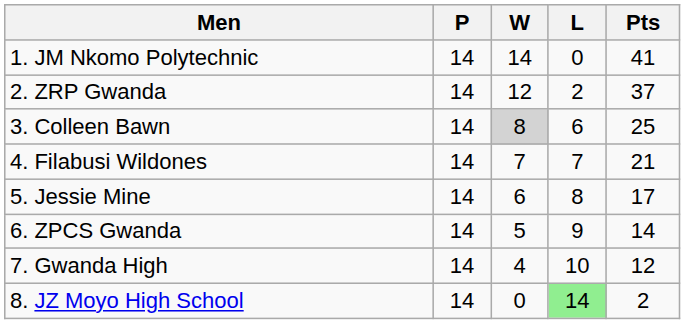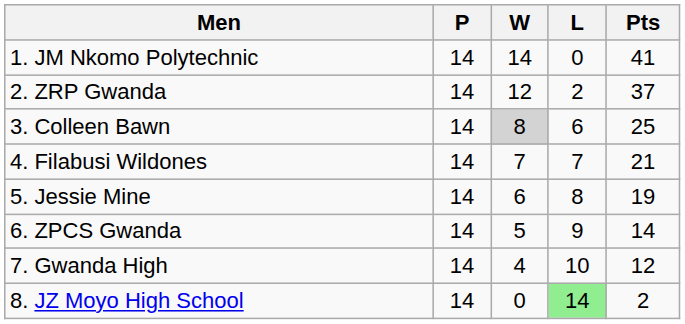 <table class="wikitable" width=35% style="font-size:90%; text-align:center;">
 <tr>
 <th>Men</th>
 <th>P</th>
 <th>W</th>
 <th>L</th>
 <th>Pts</th>
 </tr>
 <tr>
 <td align=left>1. JM Nkomo Polytechnic</td>
 <td>14</td>
 <td>14</td>
 <td>0</td>
 <td>41</td>
 </tr>
 <tr>
 <td align=left>2. ZRP Gwanda</td>
 <td>14</td>
 <td>12</td>
 <td>2</td>
 <td>37</td>
 </tr>
 <tr>
 <td align=left>3. Colleen Bawn</td>
 <td>14</td>
 <td style="background: lightgrey;">8</td>
 <td>6</td>
 <td>25</td>
 </tr>
 <tr>
 <td align=left>4. Filabusi Wildones</td>
 <td>14</td>
 <td>7</td>
 <td>7</td>
 <td>21</td>
 </tr>
 <tr>
 <td align=left>5. Jessie Mine</td>
 <td>14</td>
 <td>6</td>
 <td>8</td>
-<td>17</td>
+<td>19</td>
 </tr>
 <tr>
 <td align=left>6. ZPCS Gwanda</td>
 <td>14</td>
 <td>5</td>
 <td>9</td>
 <td>14</td>
 </tr>
 <tr>
 <td align=left>7. Gwanda High</td>
 <td>14</td>
 <td>4</td>
 <td>10</td>
 <td>12</td>
 </tr>
 <tr>
 <td align=left>8. <a href='#'>JZ Moyo High School</a></td>
 <td>14</td>
 <td>0</td>
 <td style="background: lightgreen;">14</td>
 <td>2</td>
 </tr>
 </table>
